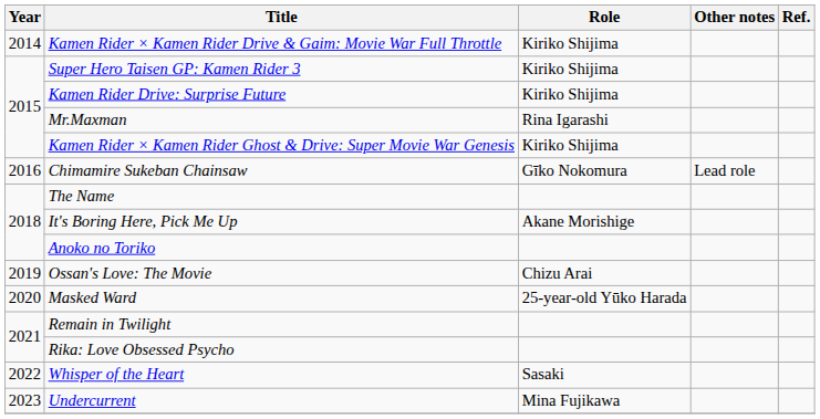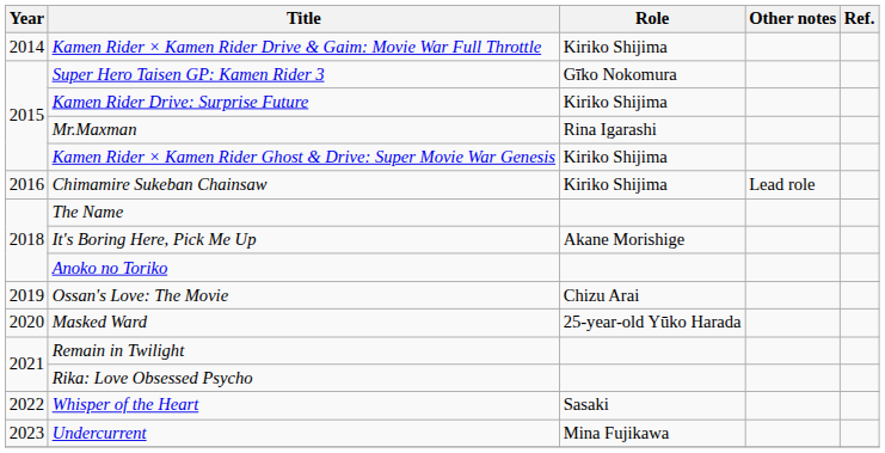 <table class="wikitable">
 <tr>
 <th>Year</th>
 <th>Title</th>
 <th>Role</th>
 <th>Other notes</th>
 <th>Ref.</th>
 </tr>
 <tr>
 <td>2014</td>
 <td><em><a href='#'>Kamen Rider × Kamen Rider Drive & Gaim: Movie War Full Throttle</a></em></td>
 <td>Kiriko Shijima</td>
 <td></td>
 <td></td>
 </tr>
 <tr>
 <td rowspan="4">2015</td>
 <td><em><a href='#'>Super Hero Taisen GP: Kamen Rider 3</a></em></td>
-<td>Kiriko Shijima</td>
+<td>Gīko Nokomura</td>
 <td></td>
 <td></td>
 </tr>
 <tr>
 <td><em><a href='#'>Kamen Rider Drive: Surprise Future</a></em></td>
 <td>Kiriko Shijima</td>
 <td></td>
 <td></td>
 </tr>
 <tr>
 <td><em>Mr.Maxman</em></td>
 <td>Rina Igarashi</td>
 <td></td>
 <td></td>
 </tr>
 <tr>
 <td><em><a href='#'>Kamen Rider × Kamen Rider Ghost & Drive: Super Movie War Genesis</a></em></td>
 <td>Kiriko Shijima</td>
 <td></td>
 <td></td>
 </tr>
 <tr>
 <td>2016</td>
 <td><em>Chimamire Sukeban Chainsaw</em></td>
-<td>Gīko Nokomura</td>
+<td>Kiriko Shijima</td>
 <td>Lead role</td>
 <td></td>
 </tr>
 <tr>
 <td rowspan="3">2018</td>
 <td><em>The Name</em></td>
 <td></td>
 <td></td>
 <td></td>
 </tr>
 <tr>
 <td><em>It's Boring Here, Pick Me Up</em></td>
 <td>Akane Morishige</td>
 <td></td>
 <td></td>
 </tr>
 <tr>
 <td><em><a href='#'>Anoko no Toriko</a></em></td>
 <td></td>
 <td></td>
 <td></td>
 </tr>
 <tr>
 <td>2019</td>
 <td><em>Ossan's Love: The Movie</em></td>
 <td>Chizu Arai</td>
 <td></td>
 <td></td>
 </tr>
 <tr>
 <td>2020</td>
 <td><em>Masked Ward</em></td>
 <td>25-year-old Yūko Harada</td>
 <td></td>
 <td></td>
 </tr>
 <tr>
 <td rowspan="2">2021</td>
 <td><em>Remain in Twilight</em></td>
 <td></td>
 <td></td>
 <td></td>
 </tr>
 <tr>
 <td><em>Rika: Love Obsessed Psycho</em></td>
 <td></td>
 <td></td>
 <td></td>
 </tr>
 <tr>
 <td>2022</td>
 <td><em><a href='#'>Whisper of the Heart</a></em></td>
 <td>Sasaki</td>
 <td></td>
 <td></td>
 </tr>
 <tr>
 <td>2023</td>
 <td><em><a href='#'>Undercurrent</a></em></td>
 <td>Mina Fujikawa</td>
 <td></td>
 <td></td>
 </tr>
 <tr>
 </tr>
 </table>
